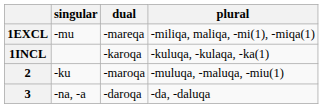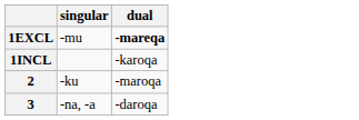 <table class="wikitable">
 <tr>
 <th></th>
 <th>singular</th>
 <th>dual</th>
-<th>plural</th>
 </tr>
 <tr>
 <th>1EXCL</th>
 <td>-mu</td>
-<td>-mareqa</td>
-<td>-miliqa, maliqa, -mi(1), -miqa(1)</td>
+<td><strong>-mareqa</strong></td>
 </tr>
 <tr>
 <th>1INCL</th>
 <td></td>
 <td>-karoqa</td>
-<td>-kuluqa, -kulaqa, -ka(1)</td>
 </tr>
 <tr>
 <th>2</th>
 <td>-ku</td>
 <td>-maroqa</td>
-<td>-muluqa, -maluqa, -miu(1)</td>
 </tr>
 <tr>
 <th>3</th>
 <td>-na, -a</td>
 <td>-daroqa</td>
-<td>-da, -daluqa</td>
 </tr>
 </table>
